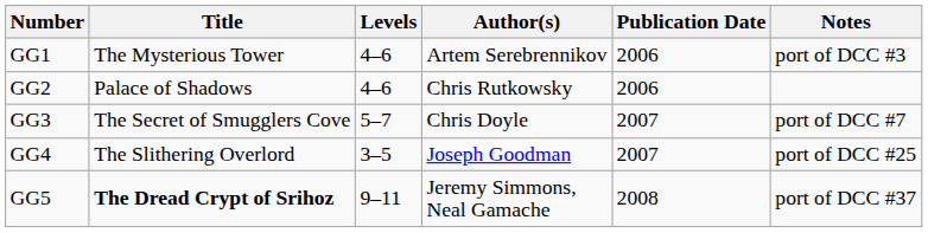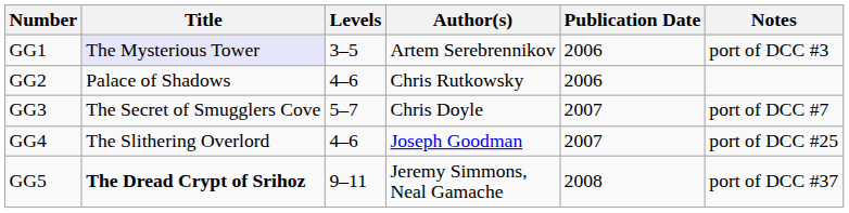 <table class="wikitable sortable">
 <tr>
 <th>Number</th>
 <th>Title</th>
 <th>Levels</th>
 <th>Author(s)</th>
 <th>Publication Date</th>
 <th>Notes</th>
 </tr>
 <tr>
 <td>GG1</td>
-<td>The Mysterious Tower</td>
-<td>4–6</td>
+<td style="background: lavender;">The Mysterious Tower</td>
+<td>3–5</td>
 <td>Artem Serebrennikov</td>
 <td>2006</td>
 <td>port of DCC #3</td>
 </tr>
 <tr>
 <td>GG2</td>
 <td>Palace of Shadows</td>
 <td>4–6</td>
 <td>Chris Rutkowsky</td>
 <td>2006</td>
 <td> </td>
 </tr>
 <tr>
 <td>GG3</td>
 <td>The Secret of Smugglers Cove</td>
 <td>5–7</td>
 <td>Chris Doyle</td>
 <td>2007</td>
 <td>port of DCC #7</td>
 </tr>
 <tr>
 <td>GG4</td>
 <td>The Slithering Overlord</td>
-<td>3–5</td>
+<td>4–6</td>
 <td><a href='#'>Joseph Goodman</a></td>
 <td>2007</td>
 <td>port of DCC #25</td>
 </tr>
 <tr>
 <td>GG5</td>
 <td><strong>The Dread Crypt of Srihoz</strong></td>
 <td>9–11</td>
 <td>Jeremy Simmons,<br>Neal Gamache</td>
 <td>2008</td>
 <td>port of DCC #37</td>
 </tr>
 </table>
